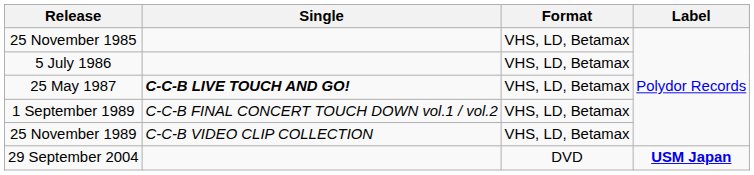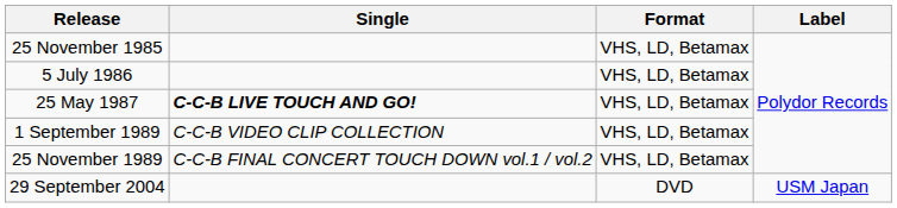 <table class="wikitable plainrowheaders" style="text-align:center;">
 <tr>
 <th scope="col">Release</th>
 <th scope="col">Single</th>
 <th scope="col">Format</th>
 <th scope="col">Label</th>
 </tr>
 <tr>
 <td>25 November 1985</td>
 <td style="text-align:left;"><br></td>
 <td>VHS, LD, Betamax</td>
 <td rowspan="5"><a href='#'>Polydor Records</a></td>
 </tr>
 <tr>
 <td>5 July 1986</td>
 <td style="text-align:left;"></td>
 <td>VHS, LD, Betamax</td>
 </tr>
 <tr>
 <td>25 May 1987</td>
 <td style="text-align:left;"><strong><em>C-C-B LIVE TOUCH AND GO!</em></strong></td>
 <td>VHS, LD, Betamax</td>
 </tr>
 <tr>
 <td>1 September 1989</td>
-<td style="text-align:left;"><em>C-C-B FINAL CONCERT TOUCH DOWN vol.1 / vol.2</em></td>
+<td style="text-align:left;"><em>C-C-B VIDEO CLIP COLLECTION</em></td>
 <td>VHS, LD, Betamax</td>
 </tr>
 <tr>
 <td>25 November 1989</td>
-<td style="text-align:left;"><em>C-C-B VIDEO CLIP COLLECTION</em></td>
+<td style="text-align:left;"><em>C-C-B FINAL CONCERT TOUCH DOWN vol.1 / vol.2</em></td>
 <td>VHS, LD, Betamax</td>
 </tr>
 <tr>
 <td>29 September 2004</td>
 <td style="text-align:left;"></td>
 <td>DVD</td>
-<td><strong><a href='#'>USM Japan</a></strong></td>
+<td><a href='#'>USM Japan</a></td>
 </tr>
 </table>
